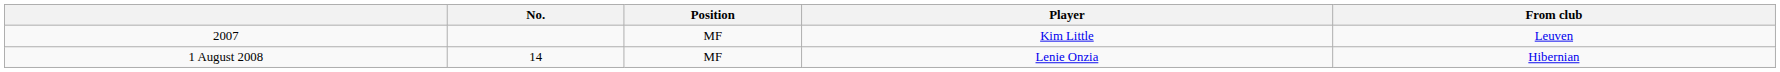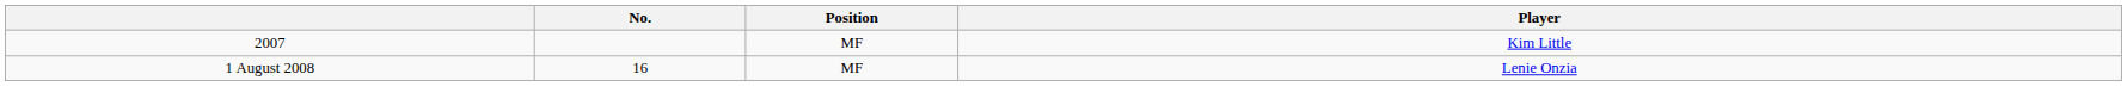 <table class="wikitable sortable" style="width:95%; text-align:center; font-size:85%; text-align:center;">
 <tr>
 <th width="25%"></th>
 <th width="10%">No.</th>
 <th width="10%">Position</th>
 <th>Player</th>
-<th width="25%">From club</th>
 </tr>
 <tr>
 <td>2007</td>
 <td></td>
 <td>MF</td>
 <td> <a href='#'>Kim Little</a></td>
-<td> <a href='#'>Leuven</a></td>
 </tr>
 <tr>
 <td>1 August 2008</td>
-<td>14</td>
+<td>16</td>
 <td>MF</td>
 <td> <a href='#'>Lenie Onzia</a></td>
-<td> <a href='#'>Hibernian</a></td>
 </tr>
 </table>
